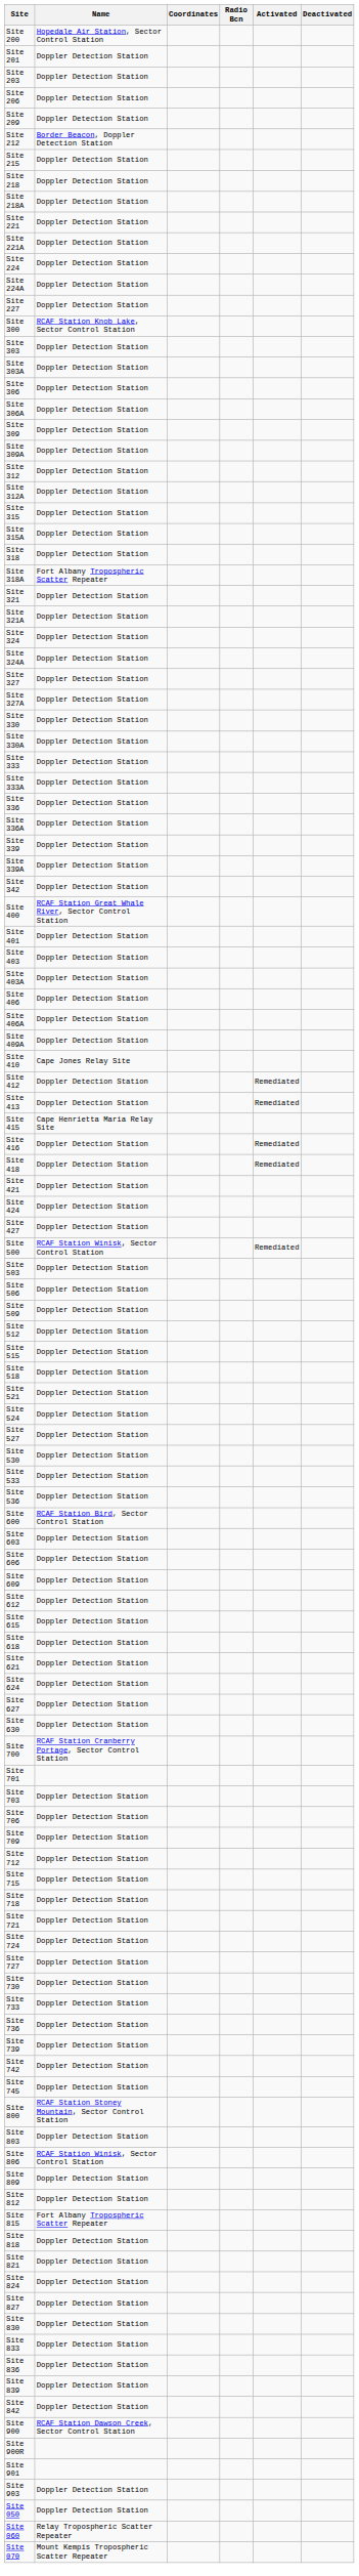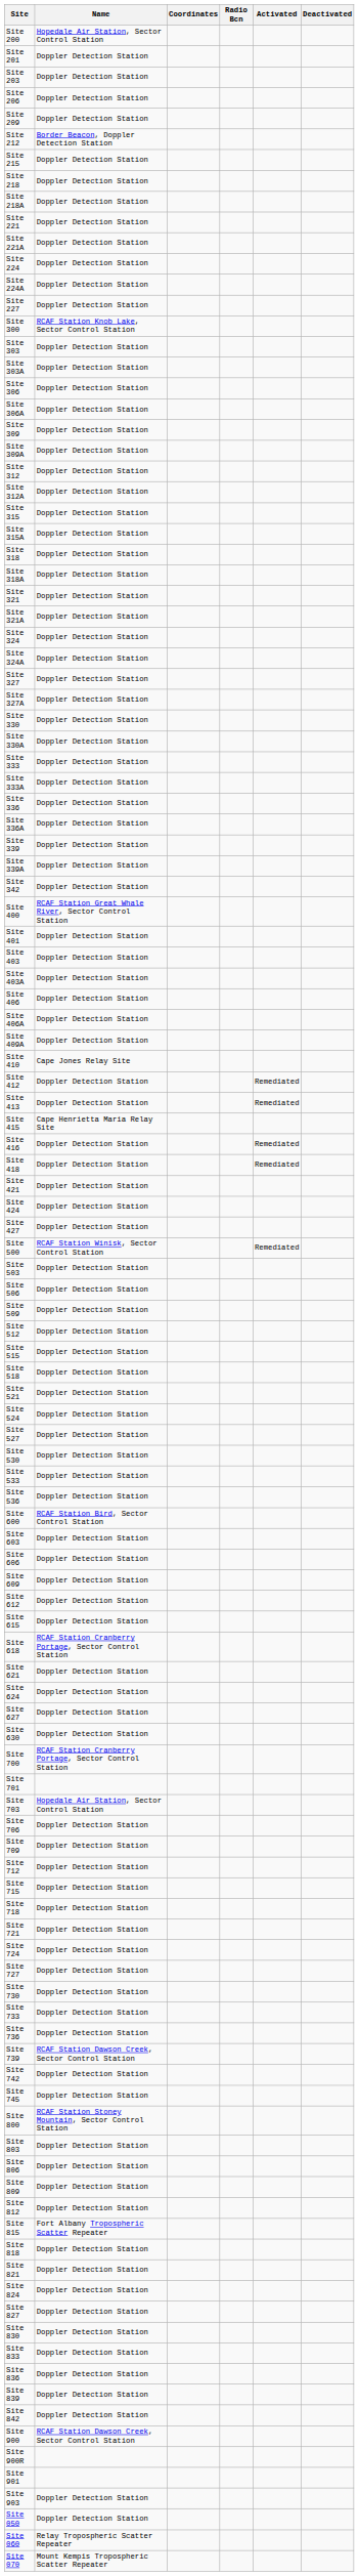 <table class="wikitable sortable">
 <tr>
 <th>Site</th>
 <th>Name</th>
 <th>Coordinates</th>
 <th>Radio Bcn</th>
 <th>Activated</th>
 <th>Deactivated</th>
 </tr>
 <tr>
 <td>Site 200</td>
 <td><a href='#'>Hopedale Air Station</a>, Sector Control Station</td>
 <td></td>
 <td></td>
 <td></td>
 <td></td>
 </tr>
 <tr>
 <td>Site 201</td>
 <td>Doppler Detection Station</td>
 <td></td>
 <td></td>
 <td></td>
 <td></td>
 </tr>
 <tr>
 <td>Site 203</td>
 <td>Doppler Detection Station</td>
 <td></td>
 <td></td>
 <td></td>
 <td></td>
 </tr>
 <tr>
 <td>Site 206</td>
 <td>Doppler Detection Station</td>
 <td></td>
 <td></td>
 <td></td>
 <td></td>
 </tr>
 <tr>
 <td>Site 209</td>
 <td>Doppler Detection Station</td>
 <td></td>
 <td></td>
 <td></td>
 <td></td>
 </tr>
 <tr>
 <td>Site 212</td>
 <td><a href='#'>Border Beacon</a>, Doppler Detection Station</td>
 <td></td>
 <td></td>
 <td></td>
 <td></td>
 </tr>
 <tr>
 <td>Site 215</td>
 <td>Doppler Detection Station</td>
 <td></td>
 <td></td>
 <td></td>
 <td></td>
 </tr>
 <tr>
 <td>Site 218</td>
 <td>Doppler Detection Station</td>
 <td></td>
 <td></td>
 <td></td>
 <td></td>
 </tr>
 <tr>
 <td>Site 218A</td>
 <td>Doppler Detection Station</td>
 <td></td>
 <td></td>
 <td></td>
 <td></td>
 </tr>
 <tr>
 <td>Site 221</td>
 <td>Doppler Detection Station</td>
 <td></td>
 <td></td>
 <td></td>
 <td></td>
 </tr>
 <tr>
 <td>Site 221A</td>
 <td>Doppler Detection Station</td>
 <td></td>
 <td></td>
 <td></td>
 <td></td>
 </tr>
 <tr>
 <td>Site 224</td>
 <td>Doppler Detection Station</td>
 <td></td>
 <td></td>
 <td></td>
 <td></td>
 </tr>
 <tr>
 <td>Site 224A</td>
 <td>Doppler Detection Station</td>
 <td></td>
 <td></td>
 <td></td>
 <td></td>
 </tr>
 <tr>
 <td>Site 227</td>
 <td>Doppler Detection Station</td>
 <td></td>
 <td></td>
 <td></td>
 <td></td>
 </tr>
 <tr>
 <td>Site 300</td>
 <td><a href='#'>RCAF Station Knob Lake</a>, Sector Control Station</td>
 <td></td>
 <td></td>
 <td></td>
 <td></td>
 </tr>
 <tr>
 <td>Site 303</td>
 <td>Doppler Detection Station</td>
 <td></td>
 <td></td>
 <td></td>
 <td></td>
 </tr>
 <tr>
 <td>Site 303A</td>
 <td>Doppler Detection Station</td>
 <td></td>
 <td></td>
 <td></td>
 <td></td>
 </tr>
 <tr>
 <td>Site 306</td>
 <td>Doppler Detection Station</td>
 <td></td>
 <td></td>
 <td></td>
 <td></td>
 </tr>
 <tr>
 <td>Site 306A</td>
 <td>Doppler Detection Station</td>
 <td></td>
 <td></td>
 <td></td>
 <td></td>
 </tr>
 <tr>
 <td>Site 309</td>
 <td>Doppler Detection Station</td>
 <td></td>
 <td></td>
 <td></td>
 <td></td>
 </tr>
 <tr>
 <td>Site 309A</td>
 <td>Doppler Detection Station</td>
 <td></td>
 <td></td>
 <td></td>
 <td></td>
 </tr>
 <tr>
 <td>Site 312</td>
 <td>Doppler Detection Station</td>
 <td></td>
 <td></td>
 <td></td>
 <td></td>
 </tr>
 <tr>
 <td>Site 312A</td>
 <td>Doppler Detection Station</td>
 <td></td>
 <td></td>
 <td></td>
 <td></td>
 </tr>
 <tr>
 <td>Site 315</td>
 <td>Doppler Detection Station</td>
 <td></td>
 <td></td>
 <td></td>
 <td></td>
 </tr>
 <tr>
 <td>Site 315A</td>
 <td>Doppler Detection Station</td>
 <td></td>
 <td></td>
 <td></td>
 <td></td>
 </tr>
 <tr>
 <td>Site 318</td>
 <td>Doppler Detection Station</td>
 <td></td>
 <td></td>
 <td></td>
 <td></td>
 </tr>
 <tr>
 <td>Site 318A</td>
-<td>Fort Albany <a href='#'>Tropospheric Scatter</a> Repeater</td>
+<td>Doppler Detection Station</td>
 <td></td>
 <td></td>
 <td></td>
 <td></td>
 </tr>
 <tr>
 <td>Site 321</td>
 <td>Doppler Detection Station</td>
 <td></td>
 <td></td>
 <td></td>
 <td></td>
 </tr>
 <tr>
 <td>Site 321A</td>
 <td>Doppler Detection Station</td>
 <td></td>
 <td></td>
 <td></td>
 <td></td>
 </tr>
 <tr>
 <td>Site 324</td>
 <td>Doppler Detection Station</td>
 <td></td>
 <td></td>
 <td></td>
 <td></td>
 </tr>
 <tr>
 <td>Site 324A</td>
 <td>Doppler Detection Station</td>
 <td></td>
 <td></td>
 <td></td>
 <td></td>
 </tr>
 <tr>
 <td>Site 327</td>
 <td>Doppler Detection Station</td>
 <td></td>
 <td></td>
 <td></td>
 <td></td>
 </tr>
 <tr>
 <td>Site 327A</td>
 <td>Doppler Detection Station</td>
 <td></td>
 <td></td>
 <td></td>
 <td></td>
 </tr>
 <tr>
 <td>Site 330</td>
 <td>Doppler Detection Station</td>
 <td></td>
 <td></td>
 <td></td>
 <td></td>
 </tr>
 <tr>
 <td>Site 330A</td>
 <td>Doppler Detection Station</td>
 <td></td>
 <td></td>
 <td></td>
 <td></td>
 </tr>
 <tr>
 <td>Site 333</td>
 <td>Doppler Detection Station</td>
 <td></td>
 <td></td>
 <td></td>
 <td></td>
 </tr>
 <tr>
 <td>Site 333A</td>
 <td>Doppler Detection Station</td>
 <td></td>
 <td></td>
 <td></td>
 <td></td>
 </tr>
 <tr>
 <td>Site 336</td>
 <td>Doppler Detection Station</td>
 <td></td>
 <td></td>
 <td></td>
 <td></td>
 </tr>
 <tr>
 <td>Site 336A</td>
 <td>Doppler Detection Station</td>
 <td></td>
 <td></td>
 <td></td>
 <td></td>
 </tr>
 <tr>
 <td>Site 339</td>
 <td>Doppler Detection Station</td>
 <td></td>
 <td></td>
 <td></td>
 <td></td>
 </tr>
 <tr>
 <td>Site 339A</td>
 <td>Doppler Detection Station</td>
 <td></td>
 <td></td>
 <td></td>
 <td></td>
 </tr>
 <tr>
 <td>Site 342</td>
 <td>Doppler Detection Station</td>
 <td></td>
 <td></td>
 <td></td>
 <td></td>
 </tr>
 <tr>
 <td>Site 400</td>
 <td><a href='#'>RCAF Station Great Whale River</a>, Sector Control Station</td>
 <td></td>
 <td></td>
 <td></td>
 <td></td>
 </tr>
 <tr>
 <td>Site 401</td>
 <td>Doppler Detection Station</td>
 <td></td>
 <td></td>
 <td></td>
 <td></td>
 </tr>
 <tr>
 <td>Site 403</td>
 <td>Doppler Detection Station</td>
 <td></td>
 <td></td>
 <td></td>
 <td></td>
 </tr>
 <tr>
 <td>Site 403A</td>
 <td>Doppler Detection Station</td>
 <td></td>
 <td></td>
 <td></td>
 <td></td>
 </tr>
 <tr>
 <td>Site 406</td>
 <td>Doppler Detection Station</td>
 <td></td>
 <td></td>
 <td></td>
 <td></td>
 </tr>
 <tr>
 <td>Site 406A</td>
 <td>Doppler Detection Station</td>
 <td></td>
 <td></td>
 <td></td>
 <td></td>
 </tr>
 <tr>
 <td>Site 409A</td>
 <td>Doppler Detection Station</td>
 <td></td>
 <td></td>
 <td></td>
 <td></td>
 </tr>
 <tr>
 <td>Site 410</td>
 <td>Cape Jones Relay Site</td>
 <td></td>
 <td></td>
 <td></td>
 <td></td>
 </tr>
 <tr>
 <td>Site 412</td>
 <td>Doppler Detection Station</td>
 <td></td>
 <td></td>
 <td>Remediated</td>
 <td></td>
 </tr>
 <tr>
 <td>Site 413</td>
 <td>Doppler Detection Station</td>
 <td></td>
 <td></td>
 <td>Remediated</td>
 <td></td>
 </tr>
 <tr>
 <td>Site 415</td>
 <td>Cape Henrietta Maria Relay Site</td>
 <td></td>
 <td></td>
 <td></td>
 <td></td>
 </tr>
 <tr>
 <td>Site 416</td>
 <td>Doppler Detection Station</td>
 <td></td>
 <td></td>
 <td>Remediated</td>
 <td></td>
 </tr>
 <tr>
 <td>Site 418</td>
 <td>Doppler Detection Station</td>
 <td></td>
 <td></td>
 <td>Remediated</td>
 <td></td>
 </tr>
 <tr>
 <td>Site 421</td>
 <td>Doppler Detection Station</td>
 <td></td>
 <td></td>
 <td></td>
 <td></td>
 </tr>
 <tr>
 <td>Site 424</td>
 <td>Doppler Detection Station</td>
 <td></td>
 <td></td>
 <td></td>
 <td></td>
 </tr>
 <tr>
 <td>Site 427</td>
 <td>Doppler Detection Station</td>
 <td></td>
 <td></td>
 <td></td>
 <td></td>
 </tr>
 <tr>
 <td>Site 500</td>
 <td><a href='#'>RCAF Station Winisk</a>, Sector Control Station</td>
 <td></td>
 <td></td>
 <td>Remediated</td>
 <td></td>
 </tr>
 <tr>
 <td>Site 503</td>
 <td>Doppler Detection Station</td>
 <td></td>
 <td></td>
 <td></td>
 <td></td>
 </tr>
 <tr>
 <td>Site 506</td>
 <td>Doppler Detection Station</td>
 <td></td>
 <td></td>
 <td></td>
 <td></td>
 </tr>
 <tr>
 <td>Site 509</td>
 <td>Doppler Detection Station</td>
 <td></td>
 <td></td>
 <td></td>
 <td></td>
 </tr>
 <tr>
 <td>Site 512</td>
 <td>Doppler Detection Station</td>
 <td></td>
 <td></td>
 <td></td>
 <td></td>
 </tr>
 <tr>
 <td>Site 515</td>
 <td>Doppler Detection Station</td>
 <td></td>
 <td></td>
 <td></td>
 <td></td>
 </tr>
 <tr>
 <td>Site 518</td>
 <td>Doppler Detection Station</td>
 <td></td>
 <td></td>
 <td></td>
 <td></td>
 </tr>
 <tr>
 <td>Site 521</td>
 <td>Doppler Detection Station</td>
 <td></td>
 <td></td>
 <td></td>
 <td></td>
 </tr>
 <tr>
 <td>Site 524</td>
 <td>Doppler Detection Station</td>
 <td></td>
 <td></td>
 <td></td>
 <td></td>
 </tr>
 <tr>
 <td>Site 527</td>
 <td>Doppler Detection Station</td>
 <td></td>
 <td></td>
 <td></td>
 <td></td>
 </tr>
 <tr>
 <td>Site 530</td>
 <td>Doppler Detection Station</td>
 <td></td>
 <td></td>
 <td></td>
 <td></td>
 </tr>
 <tr>
 <td>Site 533</td>
 <td>Doppler Detection Station</td>
 <td></td>
 <td></td>
 <td></td>
 <td></td>
 </tr>
 <tr>
 <td>Site 536</td>
 <td>Doppler Detection Station</td>
 <td></td>
 <td></td>
 <td></td>
 <td></td>
 </tr>
 <tr>
 <td>Site 600</td>
 <td><a href='#'>RCAF Station Bird</a>, Sector Control Station</td>
 <td></td>
 <td></td>
 <td></td>
 <td></td>
 </tr>
 <tr>
 <td>Site 603</td>
 <td>Doppler Detection Station</td>
 <td></td>
 <td></td>
 <td></td>
 <td></td>
 </tr>
 <tr>
 <td>Site 606</td>
 <td>Doppler Detection Station</td>
 <td></td>
 <td></td>
 <td></td>
 <td></td>
 </tr>
 <tr>
 <td>Site 609</td>
 <td>Doppler Detection Station</td>
 <td></td>
 <td></td>
 <td></td>
 <td></td>
 </tr>
 <tr>
 <td>Site 612</td>
 <td>Doppler Detection Station</td>
 <td></td>
 <td></td>
 <td></td>
 <td></td>
 </tr>
 <tr>
 <td>Site 615</td>
 <td>Doppler Detection Station</td>
 <td></td>
 <td></td>
 <td></td>
 <td></td>
 </tr>
 <tr>
 <td>Site 618</td>
-<td>Doppler Detection Station</td>
+<td><a href='#'>RCAF Station Cranberry Portage</a>, Sector Control Station</td>
 <td></td>
 <td></td>
 <td></td>
 <td></td>
 </tr>
 <tr>
 <td>Site 621</td>
 <td>Doppler Detection Station</td>
 <td></td>
 <td></td>
 <td></td>
 <td></td>
 </tr>
 <tr>
 <td>Site 624</td>
 <td>Doppler Detection Station</td>
 <td></td>
 <td></td>
 <td></td>
 <td></td>
 </tr>
 <tr>
 <td>Site 627</td>
 <td>Doppler Detection Station</td>
 <td></td>
 <td></td>
 <td></td>
 <td></td>
 </tr>
 <tr>
 <td>Site 630</td>
 <td>Doppler Detection Station</td>
 <td></td>
 <td></td>
 <td></td>
 <td></td>
 </tr>
 <tr>
 <td>Site 700</td>
 <td><a href='#'>RCAF Station Cranberry Portage</a>, Sector Control Station</td>
 <td></td>
 <td></td>
 <td></td>
 <td></td>
 </tr>
 <tr>
 <td>Site 701</td>
 <td></td>
 <td></td>
 <td></td>
 <td></td>
 <td></td>
 </tr>
 <tr>
 <td>Site 703</td>
-<td>Doppler Detection Station</td>
+<td><a href='#'>Hopedale Air Station</a>, Sector Control Station</td>
 <td></td>
 <td></td>
 <td></td>
 <td></td>
 </tr>
 <tr>
 <td>Site 706</td>
 <td>Doppler Detection Station</td>
 <td></td>
 <td></td>
 <td></td>
 <td></td>
 </tr>
 <tr>
 <td>Site 709</td>
 <td>Doppler Detection Station</td>
 <td></td>
 <td></td>
 <td></td>
 <td></td>
 </tr>
 <tr>
 <td>Site 712</td>
 <td>Doppler Detection Station</td>
 <td></td>
 <td></td>
 <td></td>
 <td></td>
 </tr>
 <tr>
 <td>Site 715</td>
 <td>Doppler Detection Station</td>
 <td></td>
 <td></td>
 <td></td>
 <td></td>
 </tr>
 <tr>
 <td>Site 718</td>
 <td>Doppler Detection Station</td>
 <td></td>
 <td></td>
 <td></td>
 <td></td>
 </tr>
 <tr>
 <td>Site 721</td>
 <td>Doppler Detection Station</td>
 <td></td>
 <td></td>
 <td></td>
 <td></td>
 </tr>
 <tr>
 <td>Site 724</td>
 <td>Doppler Detection Station</td>
 <td></td>
 <td></td>
 <td></td>
 <td></td>
 </tr>
 <tr>
 <td>Site 727</td>
 <td>Doppler Detection Station</td>
 <td></td>
 <td></td>
 <td></td>
 <td></td>
 </tr>
 <tr>
 <td>Site 730</td>
 <td>Doppler Detection Station</td>
 <td></td>
 <td></td>
 <td></td>
 <td></td>
 </tr>
 <tr>
 <td>Site 733</td>
 <td>Doppler Detection Station</td>
 <td></td>
 <td></td>
 <td></td>
 <td></td>
 </tr>
 <tr>
 <td>Site 736</td>
 <td>Doppler Detection Station</td>
 <td></td>
 <td></td>
 <td></td>
 <td></td>
 </tr>
 <tr>
 <td>Site 739</td>
-<td>Doppler Detection Station</td>
+<td><a href='#'>RCAF Station Dawson Creek</a>, Sector Control Station</td>
 <td></td>
 <td></td>
 <td></td>
 <td></td>
 </tr>
 <tr>
 <td>Site 742</td>
 <td>Doppler Detection Station</td>
 <td></td>
 <td></td>
 <td></td>
 <td></td>
 </tr>
 <tr>
 <td>Site 745</td>
 <td>Doppler Detection Station</td>
 <td></td>
 <td></td>
 <td></td>
 <td></td>
 </tr>
 <tr>
 <td>Site 800</td>
 <td><a href='#'>RCAF Station Stoney Mountain</a>, Sector Control Station</td>
 <td></td>
 <td></td>
 <td></td>
 <td></td>
 </tr>
 <tr>
 <td>Site 803</td>
 <td>Doppler Detection Station</td>
 <td></td>
 <td></td>
 <td></td>
 <td></td>
 </tr>
 <tr>
 <td>Site 806</td>
-<td><a href='#'>RCAF Station Winisk</a>, Sector Control Station</td>
+<td>Doppler Detection Station</td>
 <td></td>
 <td></td>
 <td></td>
 <td></td>
 </tr>
 <tr>
 <td>Site 809</td>
 <td>Doppler Detection Station</td>
 <td></td>
 <td></td>
 <td></td>
 <td></td>
 </tr>
 <tr>
 <td>Site 812</td>
 <td>Doppler Detection Station</td>
 <td></td>
 <td></td>
 <td></td>
 <td></td>
 </tr>
 <tr>
 <td>Site 815</td>
 <td>Fort Albany <a href='#'>Tropospheric Scatter</a> Repeater</td>
 <td></td>
 <td></td>
 <td></td>
 <td></td>
 </tr>
 <tr>
 <td>Site 818</td>
 <td>Doppler Detection Station</td>
 <td></td>
 <td></td>
 <td></td>
 <td></td>
 </tr>
 <tr>
 <td>Site 821</td>
 <td>Doppler Detection Station</td>
 <td></td>
 <td></td>
 <td></td>
 <td></td>
 </tr>
 <tr>
 <td>Site 824</td>
 <td>Doppler Detection Station</td>
 <td></td>
 <td></td>
 <td></td>
 <td></td>
 </tr>
 <tr>
 <td>Site 827</td>
 <td>Doppler Detection Station</td>
 <td></td>
 <td></td>
 <td></td>
 <td></td>
 </tr>
 <tr>
 <td>Site 830</td>
 <td>Doppler Detection Station</td>
 <td></td>
 <td></td>
 <td></td>
 <td></td>
 </tr>
 <tr>
 <td>Site 833</td>
 <td>Doppler Detection Station</td>
 <td></td>
 <td></td>
 <td></td>
 <td></td>
 </tr>
 <tr>
 <td>Site 836</td>
 <td>Doppler Detection Station</td>
 <td></td>
 <td></td>
 <td></td>
 <td></td>
 </tr>
 <tr>
 <td>Site 839</td>
 <td>Doppler Detection Station</td>
 <td></td>
 <td></td>
 <td></td>
 <td></td>
 </tr>
 <tr>
 <td>Site 842</td>
 <td>Doppler Detection Station</td>
 <td></td>
 <td></td>
 <td></td>
 <td></td>
 </tr>
 <tr>
 <td>Site 900</td>
 <td><a href='#'>RCAF Station Dawson Creek</a>, Sector Control Station</td>
 <td></td>
 <td></td>
 <td></td>
 <td></td>
 </tr>
 <tr>
 <td>Site 900R</td>
 <td></td>
 <td></td>
 <td></td>
 <td></td>
 <td></td>
 </tr>
 <tr>
 <td>Site 901</td>
 <td></td>
 <td></td>
 <td></td>
 <td></td>
 <td></td>
 </tr>
 <tr>
 <td>Site 903</td>
 <td>Doppler Detection Station</td>
 <td></td>
 <td></td>
 <td></td>
 <td></td>
 </tr>
 <tr>
 <td><a href='#'>Site 050</a></td>
 <td>Doppler Detection Station</td>
 <td></td>
 <td></td>
 <td></td>
 <td></td>
 </tr>
 <tr>
 <td><a href='#'>Site 060</a></td>
 <td>Relay Tropospheric Scatter Repeater</td>
 <td></td>
 <td></td>
 <td></td>
 <td></td>
 </tr>
 <tr>
 <td><a href='#'>Site 070</a></td>
 <td>Mount Kempis Tropospheric Scatter Repeater</td>
 <td></td>
 <td></td>
 <td></td>
 <td></td>
 </tr>
 </table>
